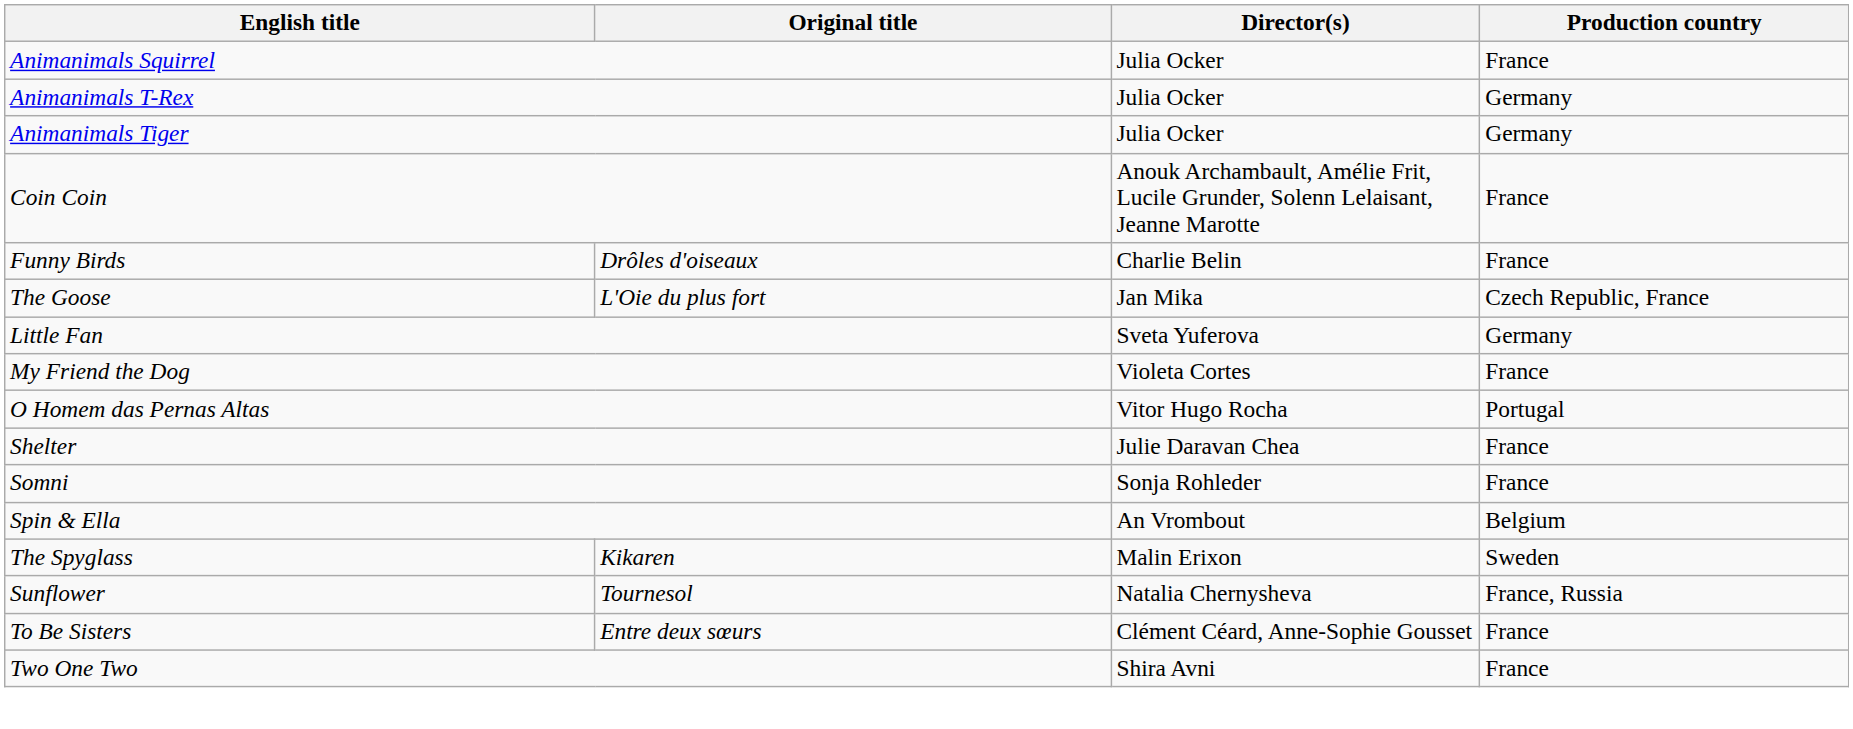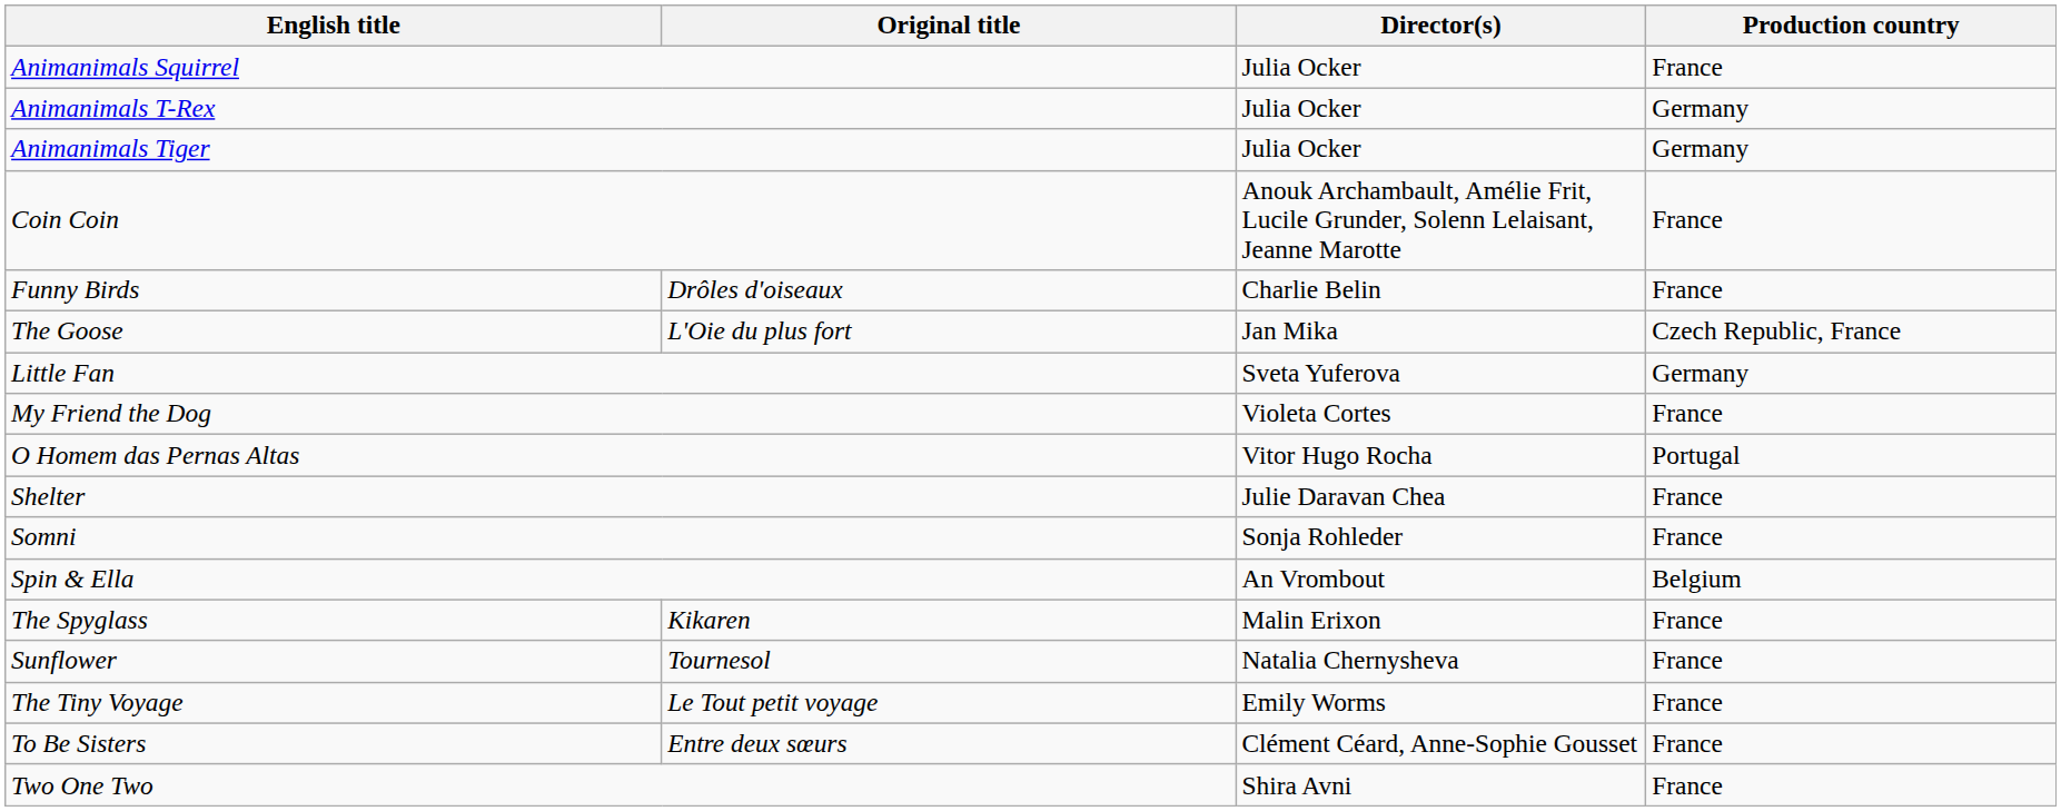 <table class="wikitable" width=100%>
 <tr>
 <th scope="col" width="32%">English title</th>
 <th scope="col" width="28%">Original title</th>
 <th scope="col" width="20%">Director(s)</th>
 <th scope="col" width="20%">Production country</th>
 </tr>
 <tr>
 <td colspan=2><em><a href='#'>Animanimals Squirrel</a></em></td>
 <td>Julia Ocker</td>
 <td>France</td>
 </tr>
 <tr>
 <td colspan=2><em><a href='#'>Animanimals T-Rex</a></em></td>
 <td>Julia Ocker</td>
 <td>Germany</td>
 </tr>
 <tr>
 <td colspan=2><em><a href='#'>Animanimals Tiger</a></em></td>
 <td>Julia Ocker</td>
 <td>Germany</td>
 </tr>
 <tr>
 <td colspan=2><em>Coin Coin</em></td>
 <td>Anouk Archambault, Amélie Frit, Lucile Grunder, Solenn Lelaisant, Jeanne Marotte</td>
 <td>France</td>
 </tr>
 <tr>
 <td><em>Funny Birds</em></td>
 <td><em>Drôles d'oiseaux</em></td>
 <td>Charlie Belin</td>
 <td>France</td>
 </tr>
 <tr>
 <td><em>The Goose</em></td>
 <td><em>L'Oie du plus fort</em></td>
 <td>Jan Mika</td>
 <td>Czech Republic, France</td>
 </tr>
 <tr>
 <td colspan=2><em>Little Fan</em></td>
 <td>Sveta Yuferova</td>
 <td>Germany</td>
 </tr>
 <tr>
 <td colspan=2><em>My Friend the Dog</em></td>
 <td>Violeta Cortes</td>
 <td>France</td>
 </tr>
 <tr>
 <td colspan=2><em>O Homem das Pernas Altas</em></td>
 <td>Vitor Hugo Rocha</td>
 <td>Portugal</td>
 </tr>
 <tr>
 <td colspan=2><em>Shelter</em></td>
 <td>Julie Daravan Chea</td>
 <td>France</td>
 </tr>
 <tr>
 <td colspan=2><em>Somni</em></td>
 <td>Sonja Rohleder</td>
 <td>France</td>
 </tr>
 <tr>
 <td colspan=2><em>Spin & Ella</em></td>
 <td>An Vrombout</td>
 <td>Belgium</td>
 </tr>
 <tr>
 <td><em>The Spyglass</em></td>
 <td><em>Kikaren</em></td>
 <td>Malin Erixon</td>
-<td>Sweden</td>
+<td>France</td>
 </tr>
 <tr>
 <td><em>Sunflower</em></td>
 <td><em>Tournesol</em></td>
 <td>Natalia Chernysheva</td>
-<td>France, Russia</td>
+<td>France</td>
+</tr>
+<tr>
+<td><em>The Tiny Voyage</em></td>
+<td><em>Le Tout petit voyage</em></td>
+<td>Emily Worms</td>
+<td>France</td>
 </tr>
 <tr>
 <td><em>To Be Sisters</em></td>
 <td><em>Entre deux sœurs</em></td>
 <td>Clément Céard, Anne-Sophie Gousset</td>
 <td>France</td>
 </tr>
 <tr>
 <td colspan=2><em>Two One Two</em></td>
 <td>Shira Avni</td>
 <td>France</td>
 </tr>
 </table>
